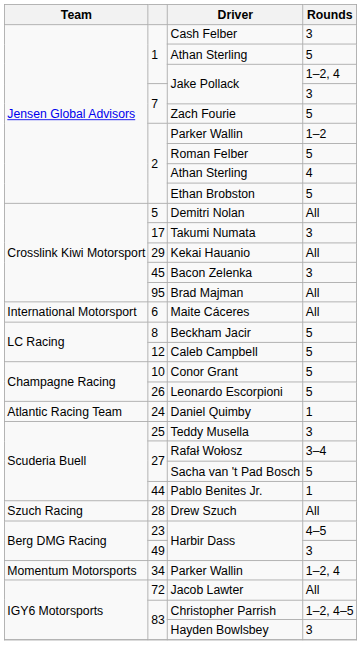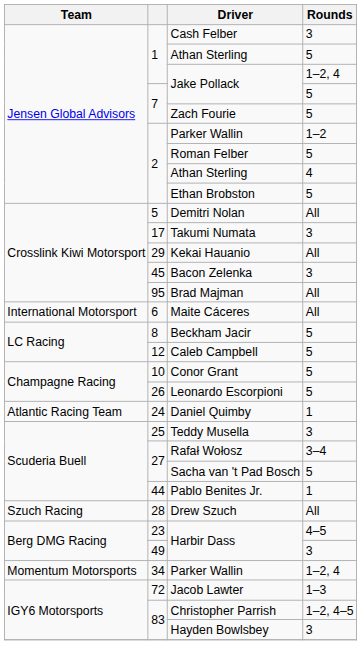 <table class="wikitable" style="font-size: 87%">
 <tr>
 <th>Team</th>
 <th></th>
 <th>Driver</th>
 <th>Rounds</th>
 </tr>
 <tr>
 <td rowspan=9> <a href='#'>Jensen Global Advisors</a></td>
 <td rowspan=3>1</td>
 <td> Cash Felber</td>
 <td>3</td>
 </tr>
 <tr>
 <td> Athan Sterling</td>
 <td>5</td>
 </tr>
 <tr>
 <td rowspan=2> Jake Pollack</td>
 <td>1–2, 4</td>
 </tr>
 <tr>
 <td rowspan=2>7</td>
-<td>3</td>
+<td>5</td>
 </tr>
 <tr>
 <td> Zach Fourie</td>
 <td>5</td>
 </tr>
 <tr>
 <td rowspan=4>2</td>
 <td> Parker Wallin</td>
 <td>1–2</td>
 </tr>
 <tr>
 <td> Roman Felber</td>
 <td>5</td>
 </tr>
 <tr>
 <td> Athan Sterling</td>
 <td>4</td>
 </tr>
 <tr>
 <td> Ethan Brobston</td>
 <td>5</td>
 </tr>
 <tr>
 <td rowspan=5 nowrap> Crosslink Kiwi Motorsport</td>
 <td>5</td>
 <td> Demitri Nolan</td>
 <td>All</td>
 </tr>
 <tr>
 <td>17</td>
 <td> Takumi Numata</td>
 <td>3</td>
 </tr>
 <tr>
 <td>29</td>
 <td> Kekai Hauanio</td>
 <td>All</td>
 </tr>
 <tr>
 <td>45</td>
 <td> Bacon Zelenka</td>
 <td>3</td>
 </tr>
 <tr>
 <td>95</td>
 <td> Brad Majman</td>
 <td>All</td>
 </tr>
 <tr>
 <td> International Motorsport</td>
 <td>6</td>
 <td> Maite Cáceres</td>
 <td>All</td>
 </tr>
 <tr>
 <td rowspan=2> LC Racing</td>
 <td>8</td>
 <td> Beckham Jacir</td>
 <td>5</td>
 </tr>
 <tr>
 <td>12</td>
 <td> Caleb Campbell</td>
 <td>5</td>
 </tr>
 <tr>
 <td rowspan=2> Champagne Racing</td>
 <td>10</td>
 <td> Conor Grant</td>
 <td>5</td>
 </tr>
 <tr>
 <td>26</td>
 <td> Leonardo Escorpioni</td>
 <td>5</td>
 </tr>
 <tr>
 <td> Atlantic Racing Team</td>
 <td>24</td>
 <td> Daniel Quimby</td>
 <td>1</td>
 </tr>
 <tr>
 <td rowspan=4> Scuderia Buell</td>
 <td>25</td>
 <td> Teddy Musella</td>
 <td>3</td>
 </tr>
 <tr>
 <td rowspan=2>27</td>
 <td> Rafał Wołosz</td>
 <td>3–4</td>
 </tr>
 <tr>
 <td nowrap> Sacha van 't Pad Bosch</td>
 <td>5</td>
 </tr>
 <tr>
 <td>44</td>
 <td> Pablo Benites Jr.</td>
 <td>1</td>
 </tr>
 <tr>
 <td> Szuch Racing</td>
 <td>28</td>
 <td> Drew Szuch</td>
 <td>All</td>
 </tr>
 <tr>
 <td rowspan=2> Berg DMG Racing</td>
 <td>23</td>
 <td rowspan=2> Harbir Dass</td>
 <td>4–5</td>
 </tr>
 <tr>
 <td>49</td>
 <td>3</td>
 </tr>
 <tr>
 <td> Momentum Motorsports</td>
 <td>34</td>
 <td> Parker Wallin</td>
 <td>1–2, 4</td>
 </tr>
 <tr>
 <td rowspan=3> IGY6 Motorsports</td>
 <td>72</td>
 <td> Jacob Lawter</td>
-<td>All</td>
+<td>1–3</td>
 </tr>
 <tr>
 <td rowspan=2>83</td>
 <td> Christopher Parrish</td>
 <td nowrap>1–2, 4–5</td>
 </tr>
 <tr>
 <td> Hayden Bowlsbey</td>
 <td>3</td>
 </tr>
 <tr>
 </tr>
 </table>
